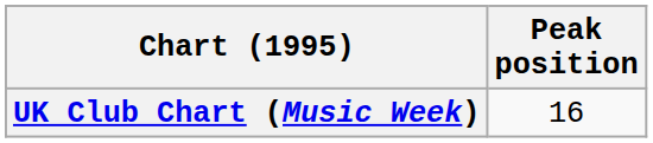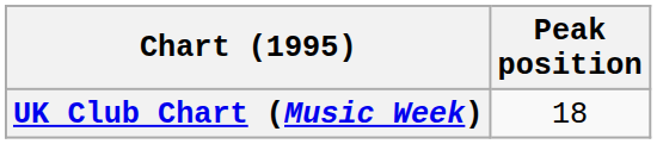 <table class="wikitable plainrowheaders" style="text-align:center">
 <tr>
 <th scope="col">Chart (1995)</th>
 <th scope="col">Peak<br>position</th>
 </tr>
 <tr>
 <th scope="row"><a href='#'>UK Club Chart</a> (<em><a href='#'>Music Week</a></em>)</th>
-<td>16</td>
+<td>18</td>
 </tr>
 </table>
